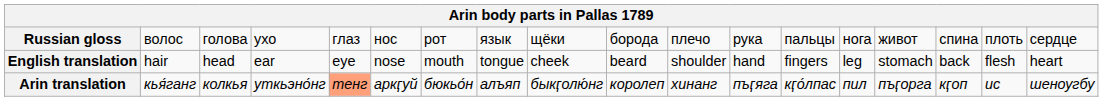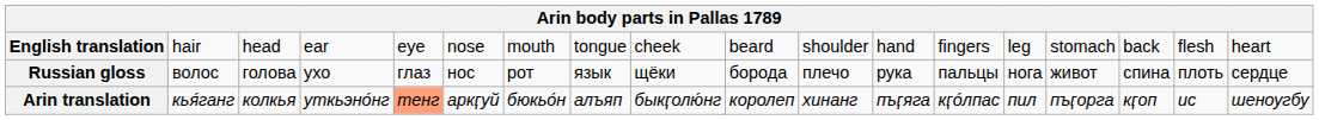 <table class="wikitable">
 <tr>
 <th colspan="18">Arin body parts in Pallas 1789</th>
+</tr>
+<tr>
+<th>English translation</th>
+<td>hair</td>
+<td>head</td>
+<td>ear</td>
+<td>eye</td>
+<td>nose</td>
+<td>mouth</td>
+<td>tongue</td>
+<td>cheek</td>
+<td>beard</td>
+<td>shoulder</td>
+<td>hand</td>
+<td>fingers</td>
+<td>leg</td>
+<td>stomach</td>
+<td>back</td>
+<td>flesh</td>
+<td>heart</td>
 </tr>
 <tr>
 <th>Russian gloss</th>
 <td>волос</td>
 <td>голова</td>
 <td>ухо</td>
 <td>глаз</td>
 <td>нос</td>
 <td>рот</td>
 <td>язык</td>
 <td>щёки</td>
 <td>борода</td>
 <td>плечо</td>
 <td>рука</td>
 <td>пальцы</td>
 <td>нога</td>
 <td>живот</td>
 <td>спина</td>
 <td>плоть</td>
 <td>сердце</td>
 </tr>
 <tr>
-<th>English translation</th>
-<td>hair</td>
-<td>head</td>
-<td>ear</td>
-<td>eye</td>
-<td>nose</td>
-<td>mouth</td>
-<td>tongue</td>
-<td>cheek</td>
-<td>beard</td>
-<td>shoulder</td>
-<td>hand</td>
-<td>fingers</td>
-<td>leg</td>
-<td>stomach</td>
-<td>back</td>
-<td>flesh</td>
-<td>heart</td>
-</tr>
-<tr>
 <th>Arin translation</th>
 <td><em>кья́ганг</em></td>
 <td><em>колкья</em></td>
 <td><em>уткьэно́нг</em></td>
 <td style="background: lightsalmon;"><em>тенг</em></td>
 <td><em>аркӷуй</em></td>
 <td><em>бюкьо́н</em></td>
 <td><em>алъяп</em></td>
 <td><em>быкӷолю́нг</em></td>
 <td><em>королеп</em></td>
 <td><em>хинанг</em></td>
 <td><em>пъӷяга</em></td>
 <td><em>кӷо́лпас</em></td>
 <td><em>пил</em></td>
 <td><em>пъӷорга</em></td>
 <td><em>кӷоп</em></td>
 <td><em>ис</em></td>
 <td><em>шеноугбу</em></td>
 </tr>
 </table>
